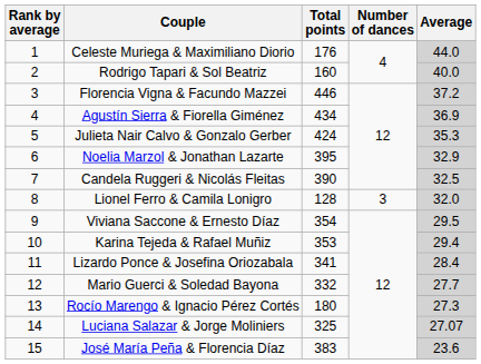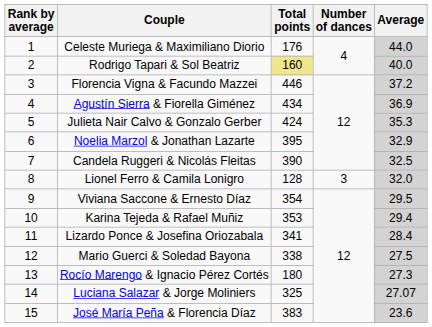 <table class="wikitable sortable" style="margin:auto; text-align:center">
 <tr>
 <th>Rank by<br>average</th>
 <th>Couple</th>
 <th>Total<br>points</th>
 <th>Number<br>of dances</th>
 <th>Average</th>
 </tr>
 <tr>
 <td>1</td>
 <td>Celeste Muriega & Maximiliano Diorio</td>
 <td>176</td>
 <td rowspan="2">4</td>
 <td bgcolor="lightgrey">44.0</td>
 </tr>
 <tr>
 <td>2</td>
 <td>Rodrigo Tapari & Sol Beatriz</td>
-<td>160</td>
+<td style="background: khaki;">160</td>
 <td bgcolor="lightgrey">40.0</td>
 </tr>
 <tr>
 <td>3</td>
 <td>Florencia Vigna & Facundo Mazzei</td>
 <td>446</td>
 <td rowspan="5">12</td>
 <td bgcolor="lightgrey">37.2</td>
 </tr>
 <tr>
 <td>4</td>
 <td><a href='#'>Agustín Sierra</a> & Fiorella Giménez</td>
 <td>434</td>
 <td bgcolor="lightgrey">36.9</td>
 </tr>
 <tr>
 <td>5</td>
 <td>Julieta Nair Calvo & Gonzalo Gerber</td>
 <td>424</td>
 <td bgcolor="lightgrey">35.3</td>
 </tr>
 <tr>
 <td>6</td>
 <td><a href='#'>Noelia Marzol</a> & Jonathan Lazarte</td>
 <td>395</td>
 <td bgcolor="lightgrey">32.9</td>
 </tr>
 <tr>
 <td>7</td>
 <td>Candela Ruggeri & Nicolás Fleitas</td>
 <td>390</td>
 <td bgcolor="lightgrey">32.5</td>
 </tr>
 <tr>
 <td>8</td>
 <td>Lionel Ferro & Camila Lonigro</td>
 <td>128</td>
 <td>3</td>
 <td bgcolor="lightgrey">32.0</td>
 </tr>
 <tr>
 <td>9</td>
 <td>Viviana Saccone & Ernesto Díaz</td>
 <td>354</td>
 <td rowspan="7">12</td>
 <td bgcolor="lightgrey">29.5</td>
 </tr>
 <tr>
 <td>10</td>
 <td>Karina Tejeda & Rafael Muñiz</td>
 <td>353</td>
 <td bgcolor="lightgrey">29.4</td>
 </tr>
 <tr>
 <td>11</td>
 <td>Lizardo Ponce & Josefina Oriozabala</td>
 <td>341</td>
 <td bgcolor="lightgrey">28.4</td>
 </tr>
 <tr>
 <td>12</td>
 <td>Mario Guerci & Soledad Bayona</td>
-<td>332</td>
-<td bgcolor="lightgrey">27.7</td>
+<td>338</td>
+<td bgcolor="lightgrey">27.5</td>
 </tr>
 <tr>
 <td>13</td>
 <td><a href='#'>Rocío Marengo</a> & Ignacio Pérez Cortés</td>
 <td>180</td>
 <td bgcolor="lightgrey">27.3</td>
 </tr>
 <tr>
 <td>14</td>
 <td><a href='#'>Luciana Salazar</a> & Jorge Moliniers</td>
 <td>325</td>
 <td bgcolor="lightgrey">27.07</td>
 </tr>
 <tr>
 <td>15</td>
 <td><a href='#'>José María Peña</a> & Florencia Díaz</td>
 <td>383</td>
 <td bgcolor="lightgrey">23.6</td>
 </tr>
 </table>
